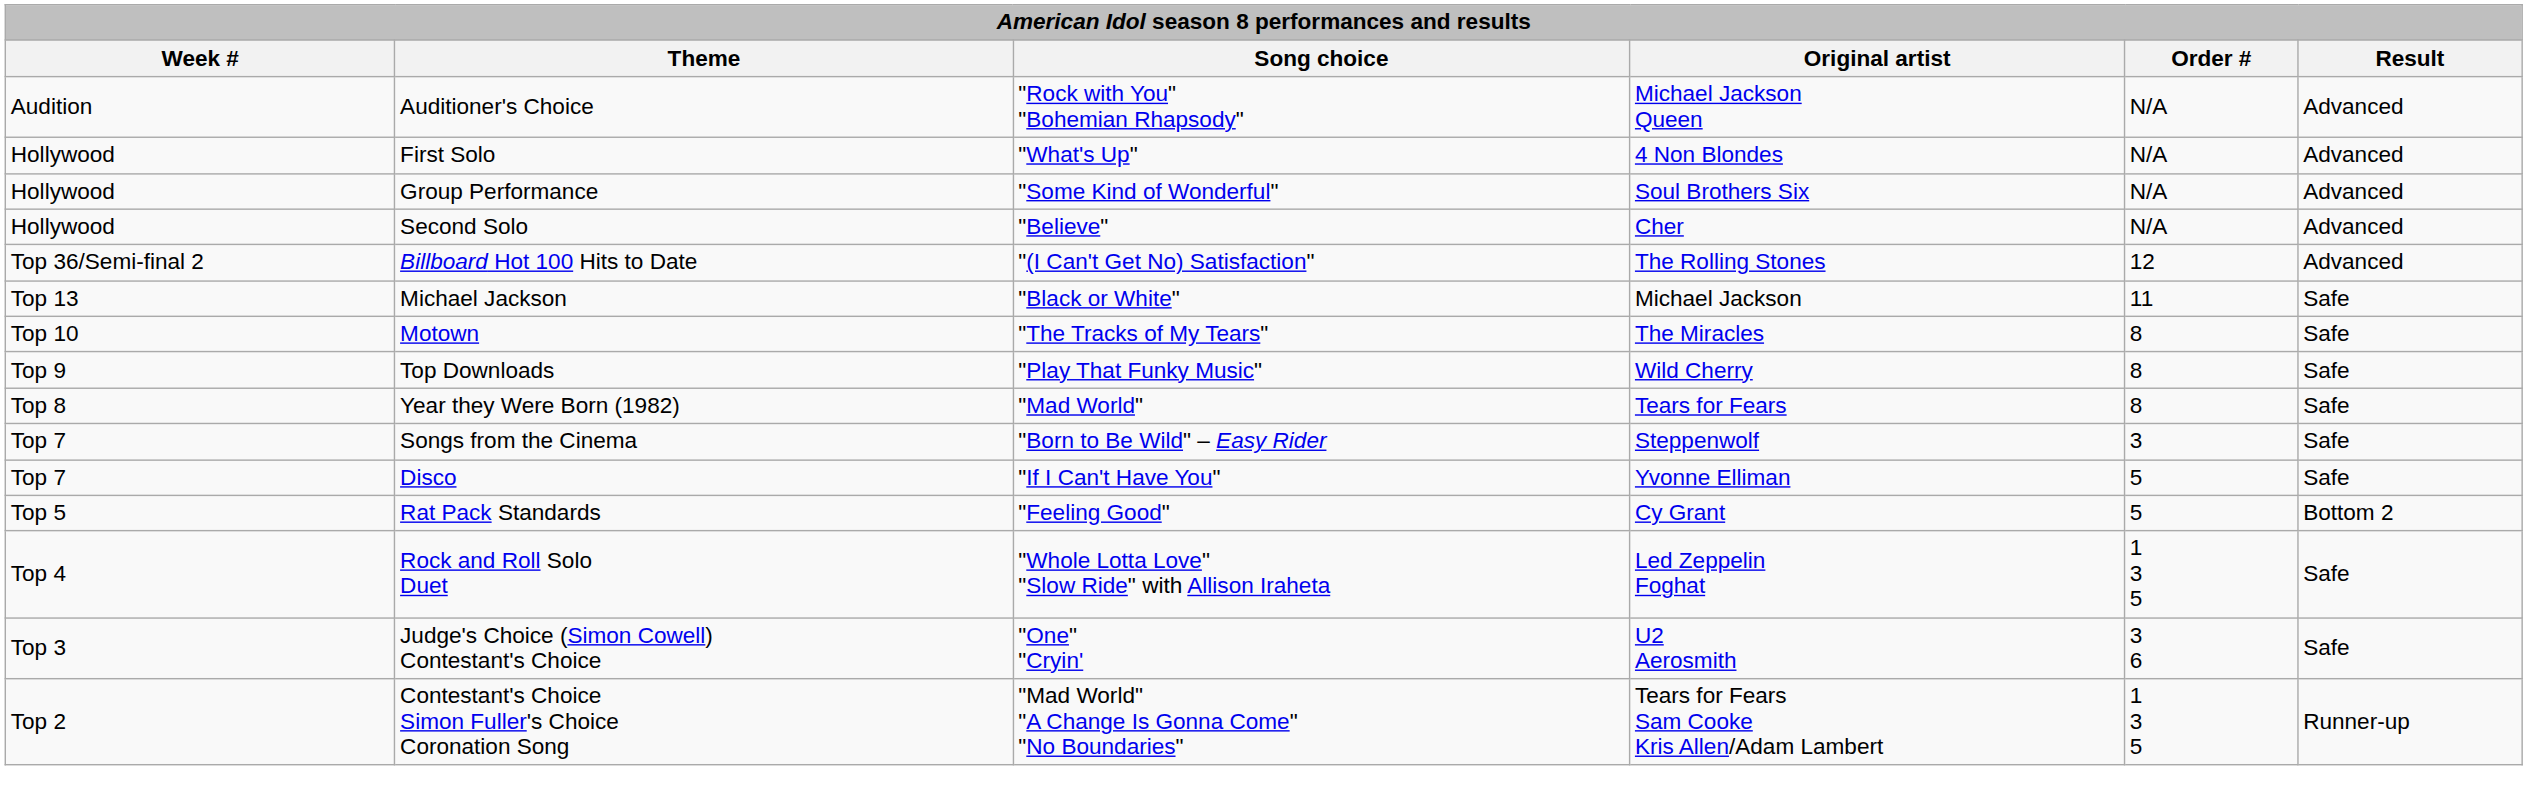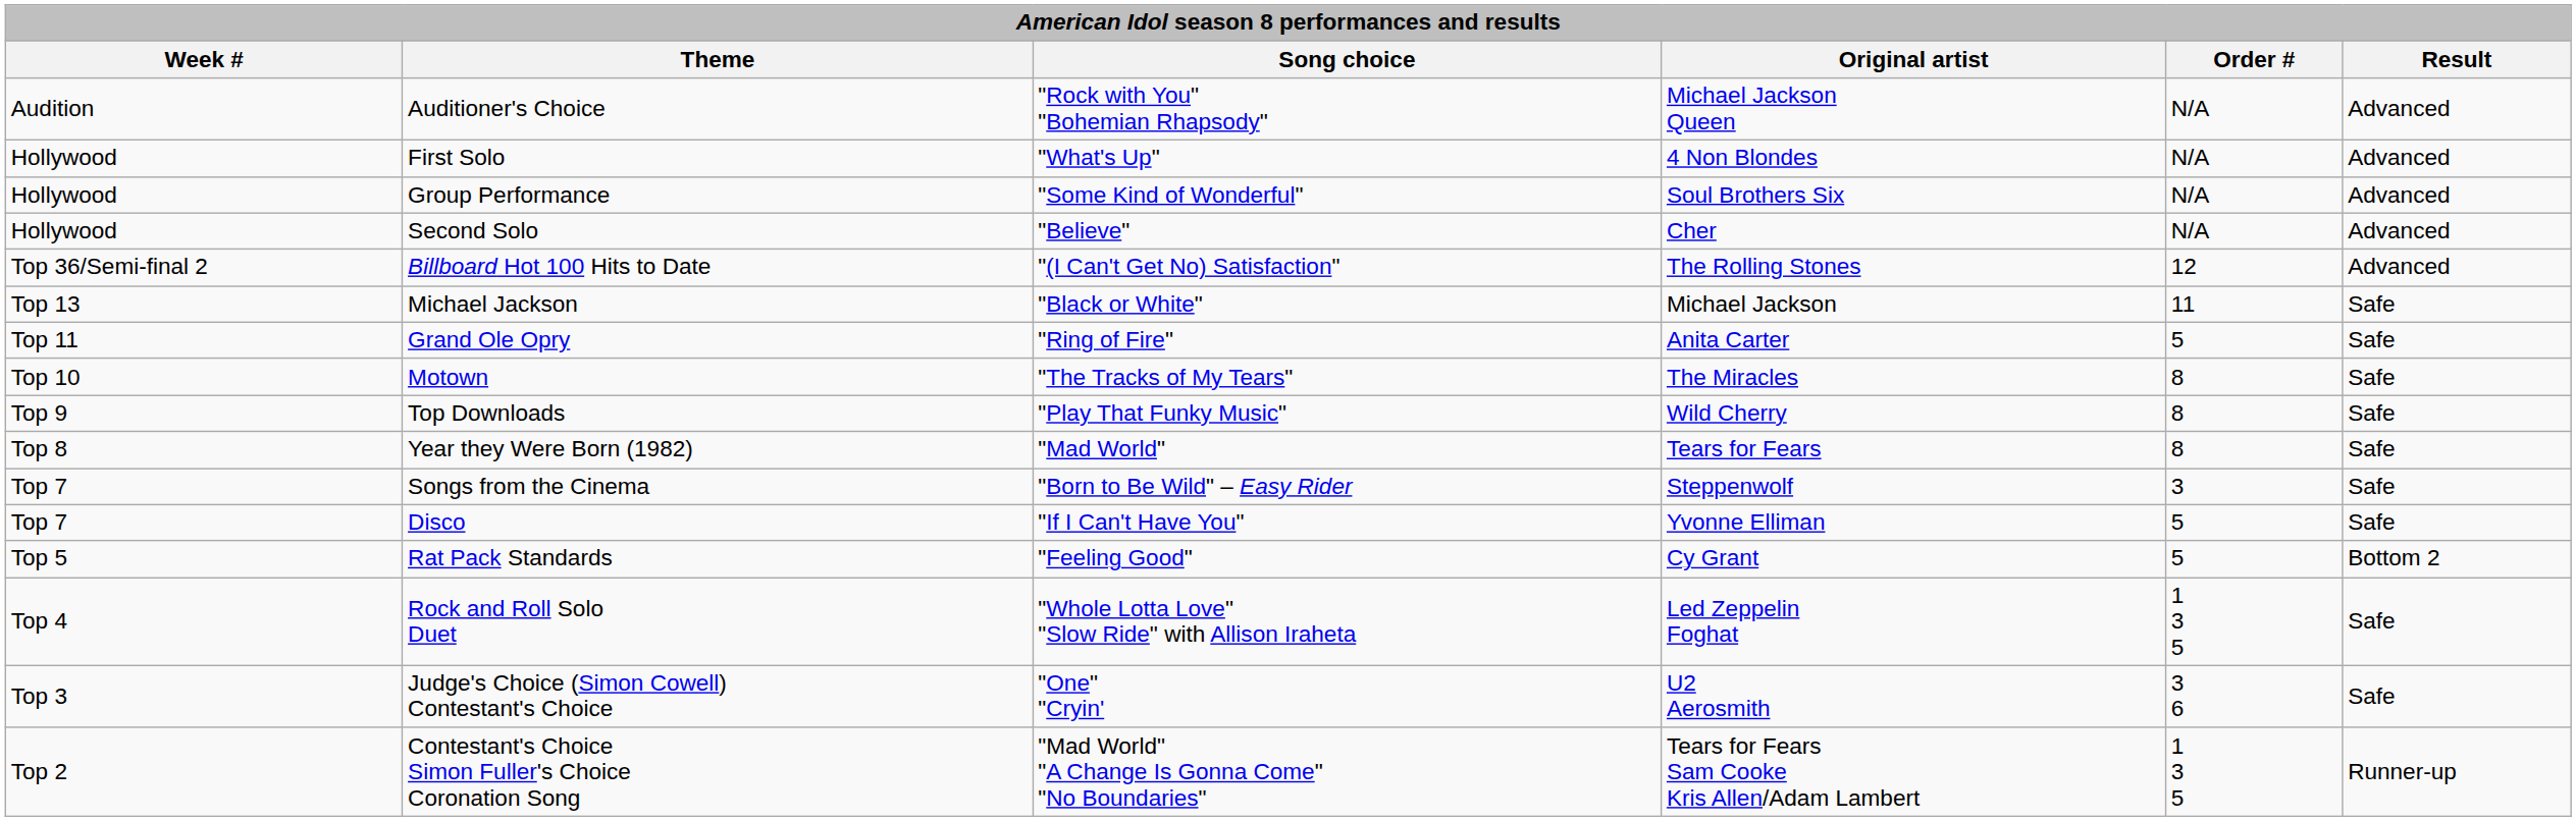 <table class="wikitable collapsible collapsed" style="width:90%; margin:1em auto 1em auto;">
 <tr>
 <th colspan="6" style="background:#BFBFBF;"><em>American Idol</em> season 8 performances and results</th>
 </tr>
 <tr>
 <th>Week #</th>
 <th>Theme</th>
 <th>Song choice</th>
 <th>Original artist</th>
 <th>Order #</th>
 <th>Result</th>
 </tr>
 <tr>
 <td>Audition</td>
 <td>Auditioner's Choice</td>
 <td>"<a href='#'>Rock with You</a>"<br>"<a href='#'>Bohemian Rhapsody</a>"</td>
 <td><a href='#'>Michael Jackson</a><br><a href='#'>Queen</a></td>
 <td>N/A</td>
 <td>Advanced</td>
 </tr>
 <tr>
 <td>Hollywood</td>
 <td>First Solo</td>
 <td>"<a href='#'>What's Up</a>"</td>
 <td><a href='#'>4 Non Blondes</a></td>
 <td>N/A</td>
 <td>Advanced</td>
 </tr>
 <tr>
 <td>Hollywood</td>
 <td>Group Performance</td>
 <td>"<a href='#'>Some Kind of Wonderful</a>"</td>
 <td><a href='#'>Soul Brothers Six</a></td>
 <td>N/A</td>
 <td>Advanced</td>
 </tr>
 <tr>
 <td>Hollywood</td>
 <td>Second Solo</td>
 <td>"<a href='#'>Believe</a>"</td>
 <td><a href='#'>Cher</a></td>
 <td>N/A</td>
 <td>Advanced</td>
 </tr>
 <tr>
 <td>Top 36/Semi-final 2</td>
 <td><a href='#'><em>Billboard</em> Hot 100</a> Hits to Date</td>
 <td>"<a href='#'>(I Can't Get No) Satisfaction</a>"</td>
 <td><a href='#'>The Rolling Stones</a></td>
 <td>12</td>
 <td>Advanced</td>
 </tr>
 <tr>
 <td>Top 13</td>
 <td>Michael Jackson</td>
 <td>"<a href='#'>Black or White</a>"</td>
 <td>Michael Jackson</td>
 <td>11</td>
+<td>Safe</td>
+</tr>
+<tr>
+<td>Top 11</td>
+<td><a href='#'>Grand Ole Opry</a></td>
+<td>"<a href='#'>Ring of Fire</a>"</td>
+<td><a href='#'>Anita Carter</a></td>
+<td>5</td>
 <td>Safe</td>
 </tr>
 <tr>
 <td>Top 10</td>
 <td><a href='#'>Motown</a></td>
 <td>"<a href='#'>The Tracks of My Tears</a>"</td>
 <td><a href='#'>The Miracles</a></td>
 <td>8</td>
 <td>Safe</td>
 </tr>
 <tr>
 <td>Top 9</td>
 <td>Top Downloads</td>
 <td>"<a href='#'>Play That Funky Music</a>"</td>
 <td><a href='#'>Wild Cherry</a></td>
 <td>8</td>
 <td>Safe</td>
 </tr>
 <tr>
 <td>Top 8</td>
 <td>Year they Were Born (1982)</td>
 <td>"<a href='#'>Mad World</a>"</td>
 <td><a href='#'>Tears for Fears</a></td>
 <td>8</td>
 <td>Safe</td>
 </tr>
 <tr>
 <td>Top 7</td>
 <td>Songs from the Cinema</td>
 <td>"<a href='#'>Born to Be Wild</a>" – <em><a href='#'>Easy Rider</a></em></td>
 <td><a href='#'>Steppenwolf</a></td>
 <td>3</td>
 <td>Safe</td>
 </tr>
 <tr>
 <td>Top 7</td>
 <td><a href='#'>Disco</a></td>
 <td>"<a href='#'>If I Can't Have You</a>"</td>
 <td><a href='#'>Yvonne Elliman</a></td>
 <td>5</td>
 <td>Safe</td>
 </tr>
 <tr>
 <td>Top 5</td>
 <td><a href='#'>Rat Pack</a> Standards</td>
 <td>"<a href='#'>Feeling Good</a>"</td>
 <td><a href='#'>Cy Grant</a></td>
 <td>5</td>
 <td>Bottom 2</td>
 </tr>
 <tr>
 <td>Top 4</td>
 <td><a href='#'>Rock and Roll</a> Solo<br><a href='#'>Duet</a></td>
 <td>"<a href='#'>Whole Lotta Love</a>"<br>"<a href='#'>Slow Ride</a>" with <a href='#'>Allison Iraheta</a></td>
 <td><a href='#'>Led Zeppelin</a><br><a href='#'>Foghat</a></td>
 <td>1<br>3<br>5</td>
 <td>Safe</td>
 </tr>
 <tr>
 <td>Top 3</td>
 <td>Judge's Choice (<a href='#'>Simon Cowell</a>)<br>Contestant's Choice</td>
 <td>"<a href='#'>One</a>"<br>"<a href='#'>Cryin'</a></td>
 <td><a href='#'>U2</a><br><a href='#'>Aerosmith</a></td>
 <td>3<br>6</td>
 <td>Safe</td>
 </tr>
 <tr>
 <td>Top 2</td>
 <td>Contestant's Choice<br><a href='#'>Simon Fuller</a>'s Choice<br>Coronation Song</td>
 <td>"Mad World"<br>"<a href='#'>A Change Is Gonna Come</a>"<br>"<a href='#'>No Boundaries</a>"</td>
 <td>Tears for Fears<br><a href='#'>Sam Cooke</a><br><a href='#'>Kris Allen</a>/Adam Lambert</td>
 <td>1<br>3<br>5</td>
 <td>Runner-up</td>
 </tr>
 </table>
